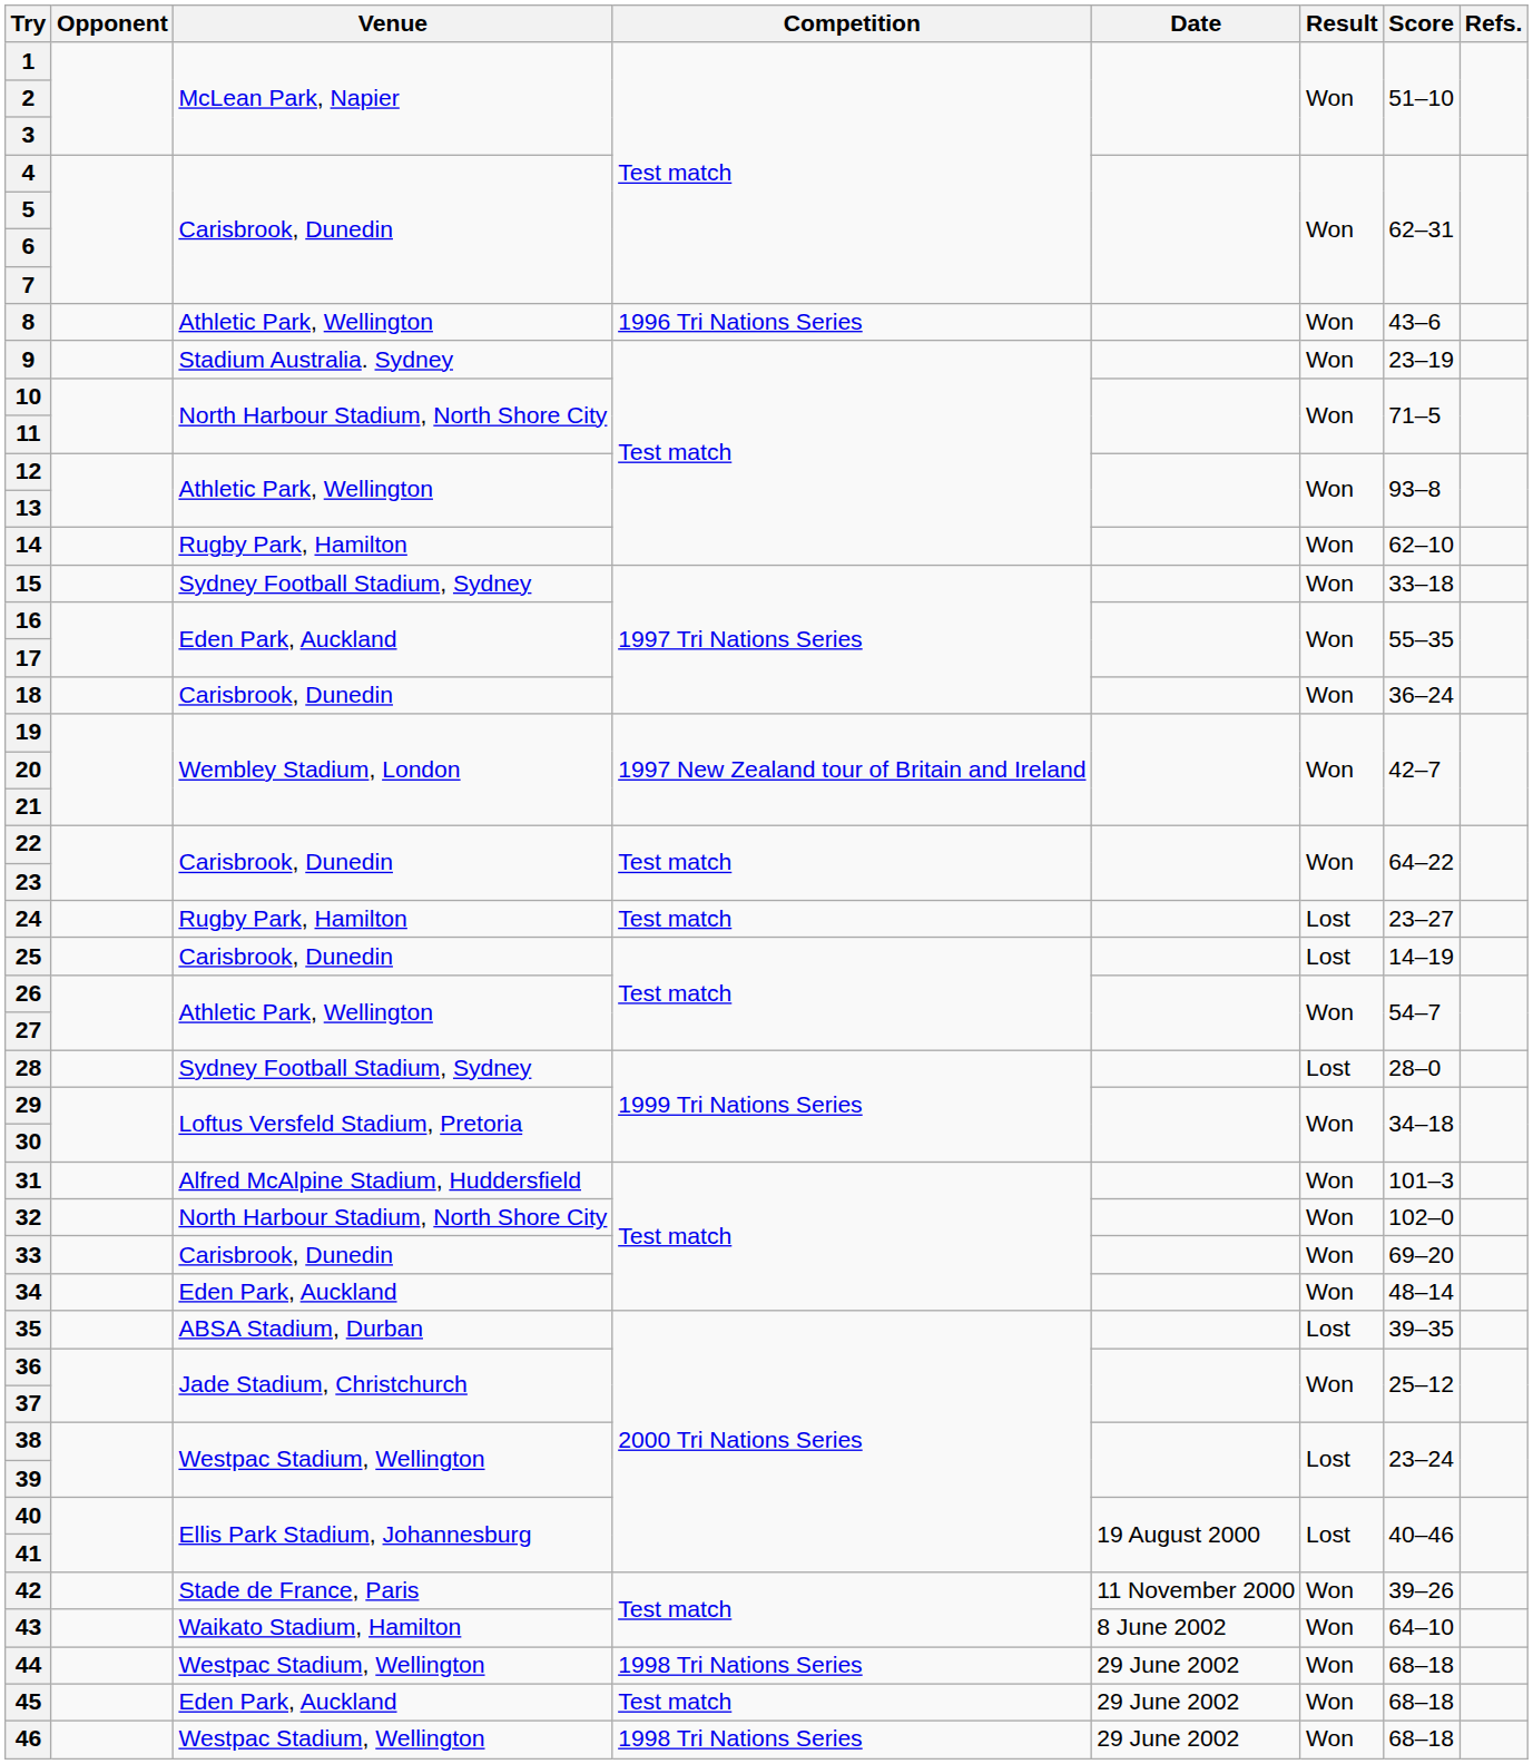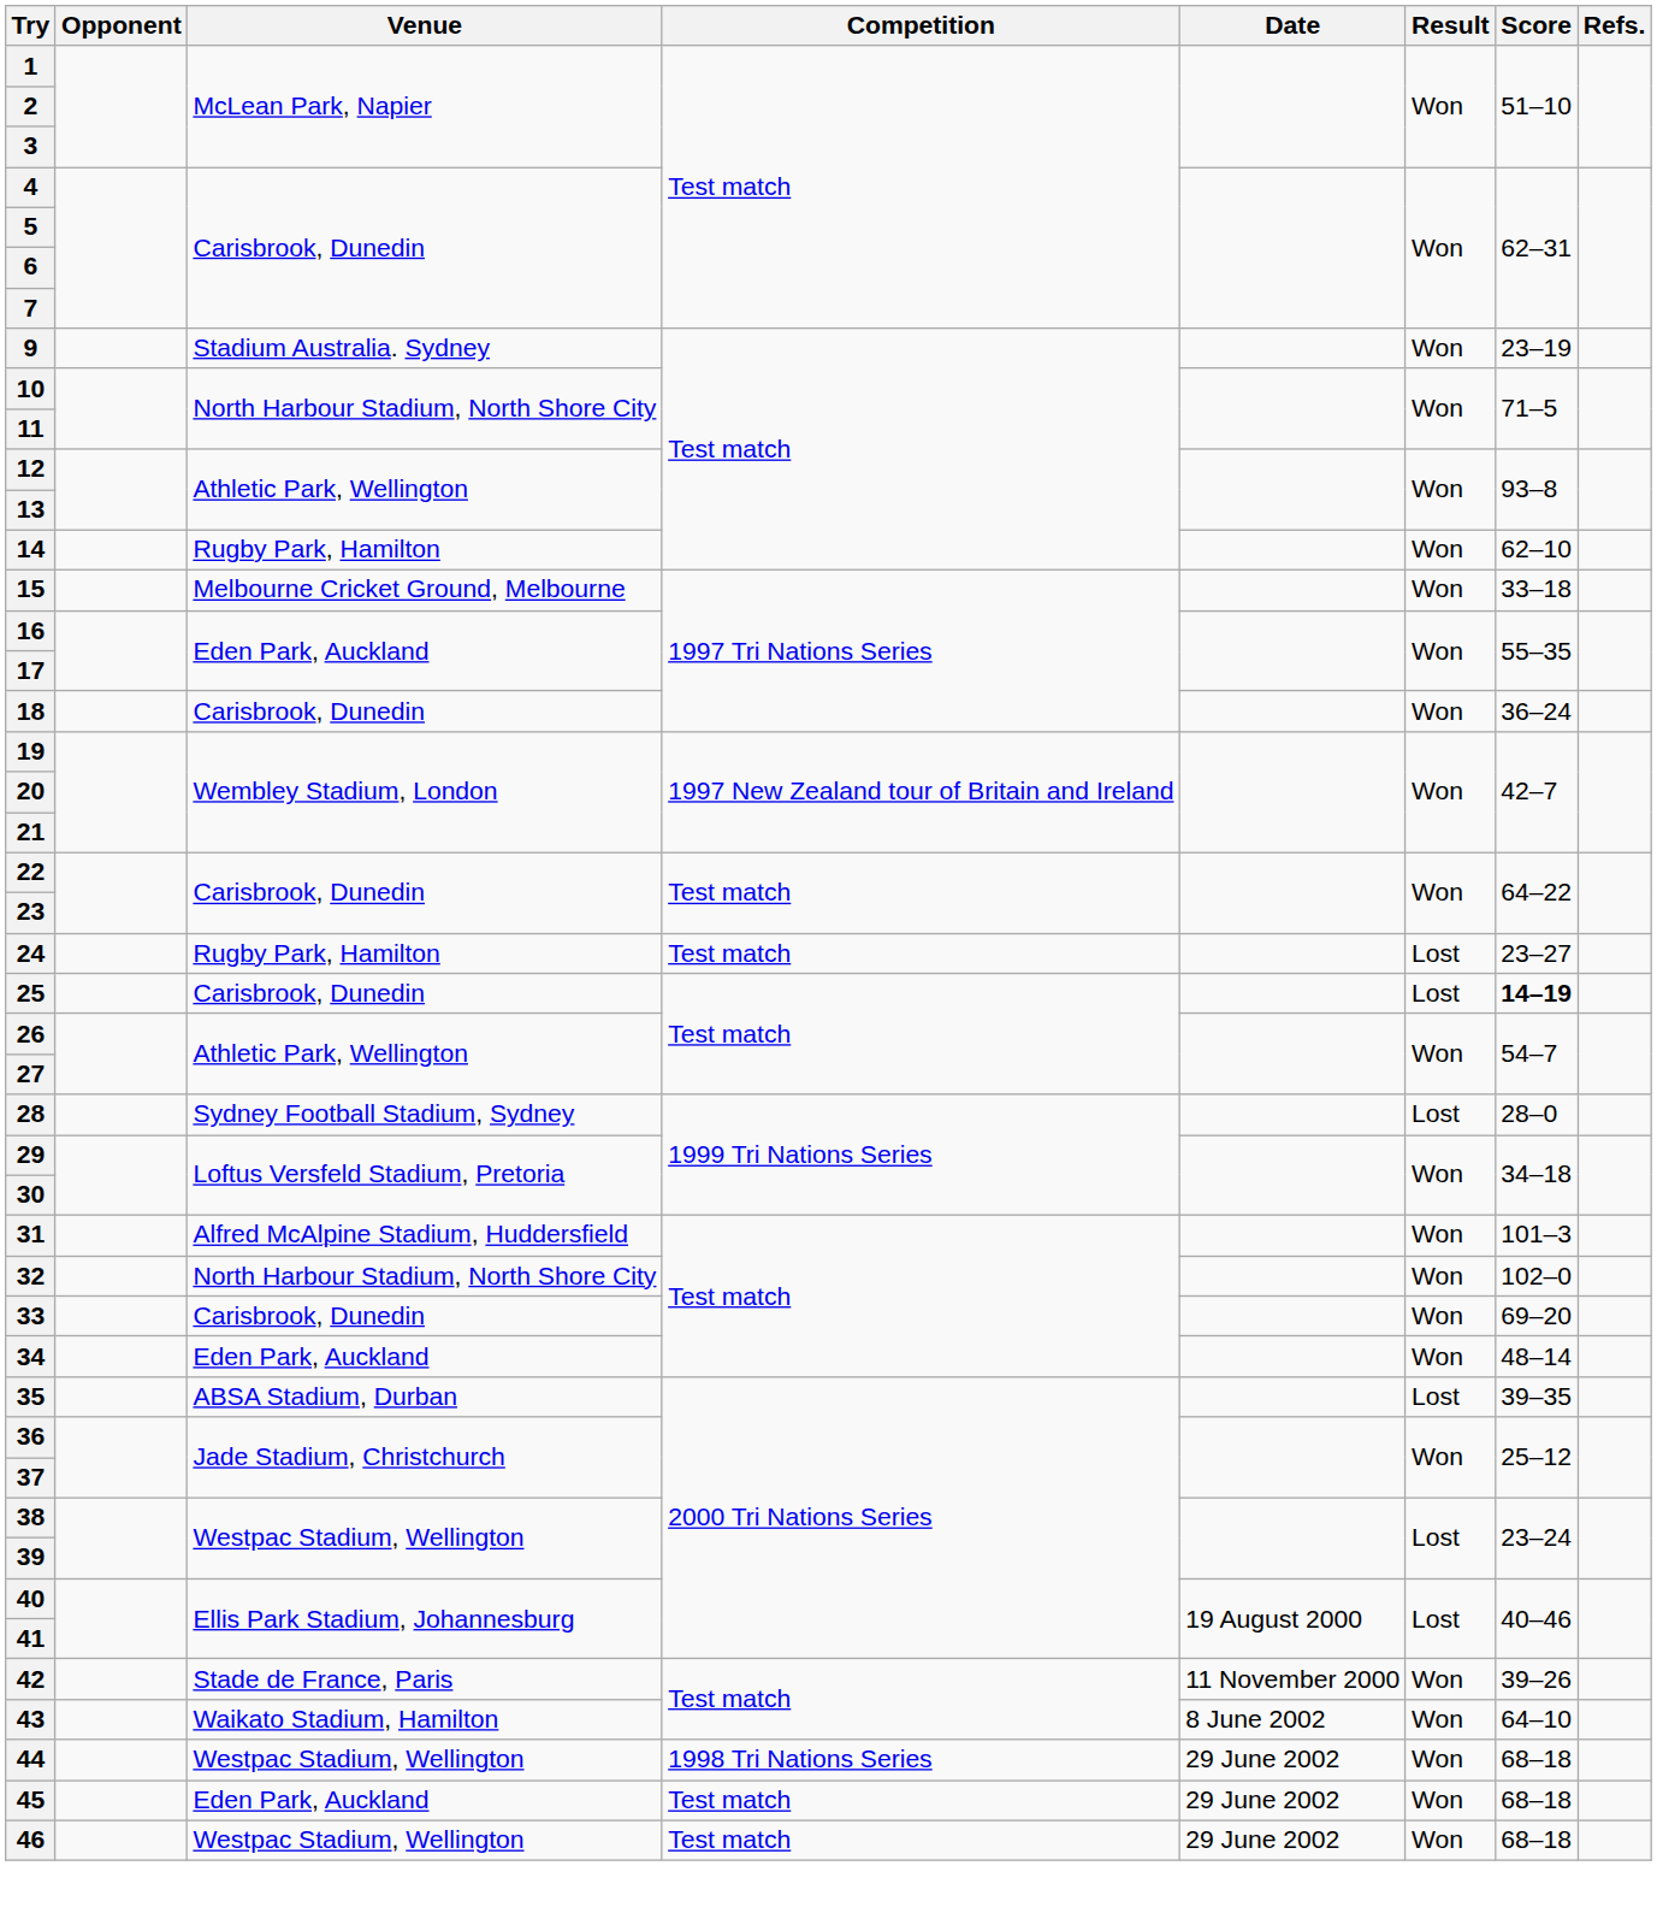 <table class="wikitable sortable">
 <tr>
 <th scope="col">Try</th>
 <th scope="col">Opponent</th>
 <th scope="col">Venue</th>
 <th scope="col">Competition</th>
 <th scope="col">Date</th>
 <th scope="col">Result</th>
 <th scope="col">Score</th>
 <th scope="col" class="unsortable">Refs.</th>
 </tr>
 <tr>
 <th scope="row">1</th>
 <td rowspan="3"></td>
 <td rowspan="3"><a href='#'>McLean Park</a>, <a href='#'>Napier</a></td>
 <td rowspan="7"><a href='#'>Test match</a></td>
 <td rowspan="3"></td>
 <td rowspan="3">Won</td>
 <td rowspan="3">51–10</td>
 <td rowspan="3"></td>
 </tr>
 <tr>
 <th scope="row">2</th>
 </tr>
 <tr>
 <th scope="row">3</th>
 </tr>
 <tr>
 <th scope="row">4</th>
 <td rowspan="4"></td>
 <td rowspan="4"><a href='#'>Carisbrook</a>, <a href='#'>Dunedin</a></td>
 <td rowspan="4"></td>
 <td rowspan="4">Won</td>
 <td rowspan="4">62–31</td>
 <td rowspan="4"></td>
 </tr>
 <tr>
 <th scope="row">5</th>
 </tr>
 <tr>
 <th scope="row">6</th>
 </tr>
 <tr>
 <th scope="row">7</th>
-</tr>
-<tr>
-<th scope="row">8</th>
-<td></td>
-<td><a href='#'>Athletic Park</a>, <a href='#'>Wellington</a></td>
-<td><a href='#'>1996 Tri Nations Series</a></td>
-<td></td>
-<td>Won</td>
-<td>43–6</td>
-<td></td>
 </tr>
 <tr>
 <th scope="row">9</th>
 <td></td>
 <td><a href='#'>Stadium Australia</a>. <a href='#'>Sydney</a></td>
 <td rowspan="6"><a href='#'>Test match</a></td>
 <td></td>
 <td>Won</td>
 <td>23–19</td>
 <td></td>
 </tr>
 <tr>
 <th scope="row">10</th>
 <td rowspan="2"></td>
 <td rowspan="2"><a href='#'>North Harbour Stadium</a>, <a href='#'>North Shore City</a></td>
 <td rowspan="2"></td>
 <td rowspan="2">Won</td>
 <td rowspan="2">71–5</td>
 <td rowspan="2"></td>
 </tr>
 <tr>
 <th scope="row">11</th>
 </tr>
 <tr>
 <th scope="row">12</th>
 <td rowspan="2"></td>
 <td rowspan="2"><a href='#'>Athletic Park</a>, <a href='#'>Wellington</a></td>
 <td rowspan="2"></td>
 <td rowspan="2">Won</td>
 <td rowspan="2">93–8</td>
 <td rowspan="2"></td>
 </tr>
 <tr>
 <th scope="row">13</th>
 </tr>
 <tr>
 <th scope="row">14</th>
 <td></td>
 <td><a href='#'>Rugby Park</a>, <a href='#'>Hamilton</a></td>
 <td></td>
 <td>Won</td>
 <td>62–10</td>
 <td></td>
 </tr>
 <tr>
 <th scope="row">15</th>
 <td></td>
-<td><a href='#'>Sydney Football Stadium</a>, <a href='#'>Sydney</a></td>
+<td><a href='#'>Melbourne Cricket Ground</a>, <a href='#'>Melbourne</a></td>
 <td rowspan="4"><a href='#'>1997 Tri Nations Series</a></td>
 <td></td>
 <td>Won</td>
 <td>33–18</td>
 <td></td>
 </tr>
 <tr>
 <th scope="row">16</th>
 <td rowspan="2"></td>
 <td rowspan="2"><a href='#'>Eden Park</a>, <a href='#'>Auckland</a></td>
 <td rowspan="2"></td>
 <td rowspan="2">Won</td>
 <td rowspan="2">55–35</td>
 <td rowspan="2"></td>
 </tr>
 <tr>
 <th scope="row">17</th>
 </tr>
 <tr>
 <th scope="row">18</th>
 <td></td>
 <td><a href='#'>Carisbrook</a>, <a href='#'>Dunedin</a></td>
 <td></td>
 <td>Won</td>
 <td>36–24</td>
 <td></td>
 </tr>
 <tr>
 <th scope="row">19</th>
 <td rowspan="3"></td>
 <td rowspan="3"><a href='#'>Wembley Stadium</a>, <a href='#'>London</a></td>
 <td rowspan="3"><a href='#'>1997 New Zealand tour of Britain and Ireland</a></td>
 <td rowspan="3"></td>
 <td rowspan="3">Won</td>
 <td rowspan="3">42–7</td>
 <td rowspan="3"></td>
 </tr>
 <tr>
 <th scope="row">20</th>
 </tr>
 <tr>
 <th scope="row">21</th>
 </tr>
 <tr>
 <th scope="row">22</th>
 <td rowspan="2"></td>
 <td rowspan="2"><a href='#'>Carisbrook</a>, <a href='#'>Dunedin</a></td>
 <td rowspan="2"><a href='#'>Test match</a></td>
 <td rowspan="2"></td>
 <td rowspan="2">Won</td>
 <td rowspan="2">64–22</td>
 <td rowspan="2"></td>
 </tr>
 <tr>
 <th scope="row">23</th>
 </tr>
 <tr>
 <th scope="row">24</th>
 <td></td>
 <td><a href='#'>Rugby Park</a>, <a href='#'>Hamilton</a></td>
 <td rowspan="1"><a href='#'>Test match</a></td>
 <td></td>
 <td>Lost</td>
 <td>23–27</td>
 <td></td>
 </tr>
 <tr>
 <th scope="row">25</th>
 <td></td>
 <td><a href='#'>Carisbrook</a>, <a href='#'>Dunedin</a></td>
 <td rowspan="3"><a href='#'>Test match</a></td>
 <td></td>
 <td>Lost</td>
-<td>14–19</td>
+<td><strong>14–19</strong></td>
 <td></td>
 </tr>
 <tr>
 <th scope="row">26</th>
 <td rowspan="2"></td>
 <td rowspan="2"><a href='#'>Athletic Park</a>, <a href='#'>Wellington</a></td>
 <td rowspan="2"></td>
 <td rowspan="2">Won</td>
 <td rowspan="2">54–7</td>
 <td rowspan="2"></td>
 </tr>
 <tr>
 <th scope="row">27</th>
 </tr>
 <tr>
 <th scope="row">28</th>
 <td></td>
 <td><a href='#'>Sydney Football Stadium</a>, <a href='#'>Sydney</a></td>
 <td rowspan="3"><a href='#'>1999 Tri Nations Series</a></td>
 <td></td>
 <td>Lost</td>
 <td>28–0</td>
 <td></td>
 </tr>
 <tr>
 <th scope="row">29</th>
 <td rowspan="2"></td>
 <td rowspan="2"><a href='#'>Loftus Versfeld Stadium</a>, <a href='#'>Pretoria</a></td>
 <td rowspan="2"></td>
 <td rowspan="2">Won</td>
 <td rowspan="2">34–18</td>
 <td rowspan="2"></td>
 </tr>
 <tr>
 <th scope="row">30</th>
 </tr>
 <tr>
 <th scope="row">31</th>
 <td></td>
 <td><a href='#'>Alfred McAlpine Stadium</a>, <a href='#'>Huddersfield</a></td>
 <td rowspan="4"><a href='#'>Test match</a></td>
 <td></td>
 <td>Won</td>
 <td>101–3</td>
 <td></td>
 </tr>
 <tr>
 <th scope="row">32</th>
 <td></td>
 <td><a href='#'>North Harbour Stadium</a>, <a href='#'>North Shore City</a></td>
 <td></td>
 <td>Won</td>
 <td>102–0</td>
 <td></td>
 </tr>
 <tr>
 <th scope="row">33</th>
 <td></td>
 <td><a href='#'>Carisbrook</a>, <a href='#'>Dunedin</a></td>
 <td></td>
 <td>Won</td>
 <td>69–20</td>
 <td></td>
 </tr>
 <tr>
 <th scope="row">34</th>
 <td></td>
 <td><a href='#'>Eden Park</a>, <a href='#'>Auckland</a></td>
 <td></td>
 <td>Won</td>
 <td>48–14</td>
 <td></td>
 </tr>
 <tr>
 <th scope="row">35</th>
 <td></td>
 <td><a href='#'>ABSA Stadium</a>, <a href='#'>Durban</a></td>
 <td rowspan="7"><a href='#'>2000 Tri Nations Series</a></td>
 <td></td>
 <td>Lost</td>
 <td>39–35</td>
 <td></td>
 </tr>
 <tr>
 <th scope="row">36</th>
 <td rowspan="2"></td>
 <td rowspan="2"><a href='#'>Jade Stadium</a>, <a href='#'>Christchurch</a></td>
 <td rowspan="2"></td>
 <td rowspan="2">Won</td>
 <td rowspan="2">25–12</td>
 <td rowspan="2"></td>
 </tr>
 <tr>
 <th scope="row">37</th>
 </tr>
 <tr>
 <th scope="row">38</th>
 <td rowspan="2"></td>
 <td rowspan="2"><a href='#'>Westpac Stadium</a>, <a href='#'>Wellington</a></td>
 <td rowspan="2"></td>
 <td rowspan="2">Lost</td>
 <td rowspan="2">23–24</td>
 <td rowspan="2"></td>
 </tr>
 <tr>
 <th scope="row">39</th>
 </tr>
 <tr>
 <th scope="row">40</th>
 <td rowspan="2"></td>
 <td rowspan="2"><a href='#'>Ellis Park Stadium</a>, <a href='#'>Johannesburg</a></td>
 <td rowspan="2">19 August 2000</td>
 <td rowspan="2">Lost</td>
 <td rowspan="2">40–46</td>
 <td rowspan="2"></td>
 </tr>
 <tr>
 <th scope="row">41</th>
 </tr>
 <tr>
 <th scope="row">42</th>
 <td></td>
 <td><a href='#'>Stade de France</a>, <a href='#'>Paris</a></td>
 <td rowspan="2"><a href='#'>Test match</a></td>
 <td>11 November 2000</td>
 <td>Won</td>
 <td>39–26</td>
 <td></td>
 </tr>
 <tr>
 <th scope="row">43</th>
 <td></td>
 <td><a href='#'>Waikato Stadium</a>, <a href='#'>Hamilton</a></td>
 <td>8 June 2002</td>
 <td>Won</td>
 <td>64–10</td>
 <td></td>
 </tr>
 <tr>
 <th scope="row">44</th>
 <td rowspan="1"></td>
 <td rowspan="1"><a href='#'>Westpac Stadium</a>, <a href='#'>Wellington</a></td>
 <td><a href='#'>1998 Tri Nations Series</a></td>
 <td rowspan="1">29 June 2002</td>
 <td rowspan="1">Won</td>
 <td rowspan="1">68–18</td>
 <td rowspan="1"></td>
 </tr>
 <tr>
 <th scope="col">45</th>
 <td rowspan="1"></td>
 <td><a href='#'>Eden Park</a>, <a href='#'>Auckland</a></td>
 <td rowspan="1"><a href='#'>Test match</a></td>
 <td rowspan="1">29 June 2002</td>
 <td rowspan="1">Won</td>
 <td rowspan="1">68–18</td>
 <td rowspan="1"></td>
 </tr>
 <tr>
 <th scope="col">46</th>
 <td rowspan="1"></td>
 <td rowspan="1"><a href='#'>Westpac Stadium</a>, <a href='#'>Wellington</a></td>
-<td><a href='#'>1998 Tri Nations Series</a></td>
+<td rowspan="1"><a href='#'>Test match</a></td>
 <td rowspan="1">29 June 2002</td>
 <td rowspan="1">Won</td>
 <td rowspan="1">68–18</td>
 <td rowspan="1"></td>
 </tr>
 </table>
